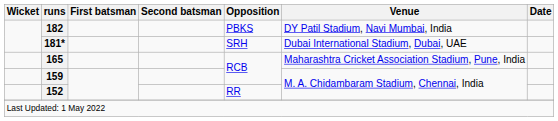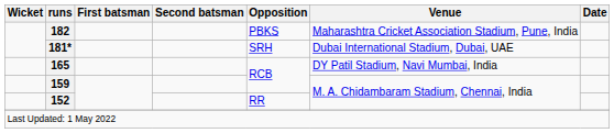 <table class="wikitable">
 <tr>
 <th>Wicket</th>
 <th>runs</th>
 <th>First batsman</th>
 <th>Second batsman</th>
 <th>Opposition</th>
 <th>Venue</th>
 <th>Date</th>
 </tr>
 <tr>
 <td align=center rowspan=2></td>
 <th scope=row style=text-align:center;>182</th>
 <td></td>
 <td></td>
 <td><a href='#'>PBKS</a></td>
-<td><a href='#'>DY Patil Stadium</a>, <a href='#'>Navi Mumbai</a>, India</td>
+<td><a href='#'>Maharashtra Cricket Association Stadium</a>, <a href='#'>Pune</a>, India</td>
 <td></td>
 </tr>
 <tr>
 <th scope=row style=text-align:center;>181*</th>
 <td></td>
 <td></td>
 <td><a href='#'>SRH</a></td>
 <td><a href='#'>Dubai International Stadium</a>, <a href='#'>Dubai</a>, UAE</td>
 <td></td>
 </tr>
 <tr>
 <td align=center></td>
 <th scope=row style=text-align:center;>165</th>
 <td></td>
 <td></td>
 <td rowspan=2><a href='#'>RCB</a></td>
-<td><a href='#'>Maharashtra Cricket Association Stadium</a>, <a href='#'>Pune</a>, India</td>
+<td><a href='#'>DY Patil Stadium</a>, <a href='#'>Navi Mumbai</a>, India</td>
 <td></td>
 </tr>
 <tr>
 <td align=center></td>
 <th scope=row style=text-align:center;>159</th>
 <td rowspan=2></td>
 <td></td>
 <td rowspan=2><a href='#'>M. A. Chidambaram Stadium</a>, <a href='#'>Chennai</a>, India</td>
 <td></td>
 </tr>
 <tr>
 <td align=center></td>
 <th scope=row style=text-align:center;>152</th>
 <td></td>
 <td><a href='#'>RR</a></td>
 <td></td>
 </tr>
 <tr>
 </tr>
 <tr class=sortbottom>
 <td colspan=7><small>Last Updated: 1 May 2022</small></td>
 </tr>
 </table>
